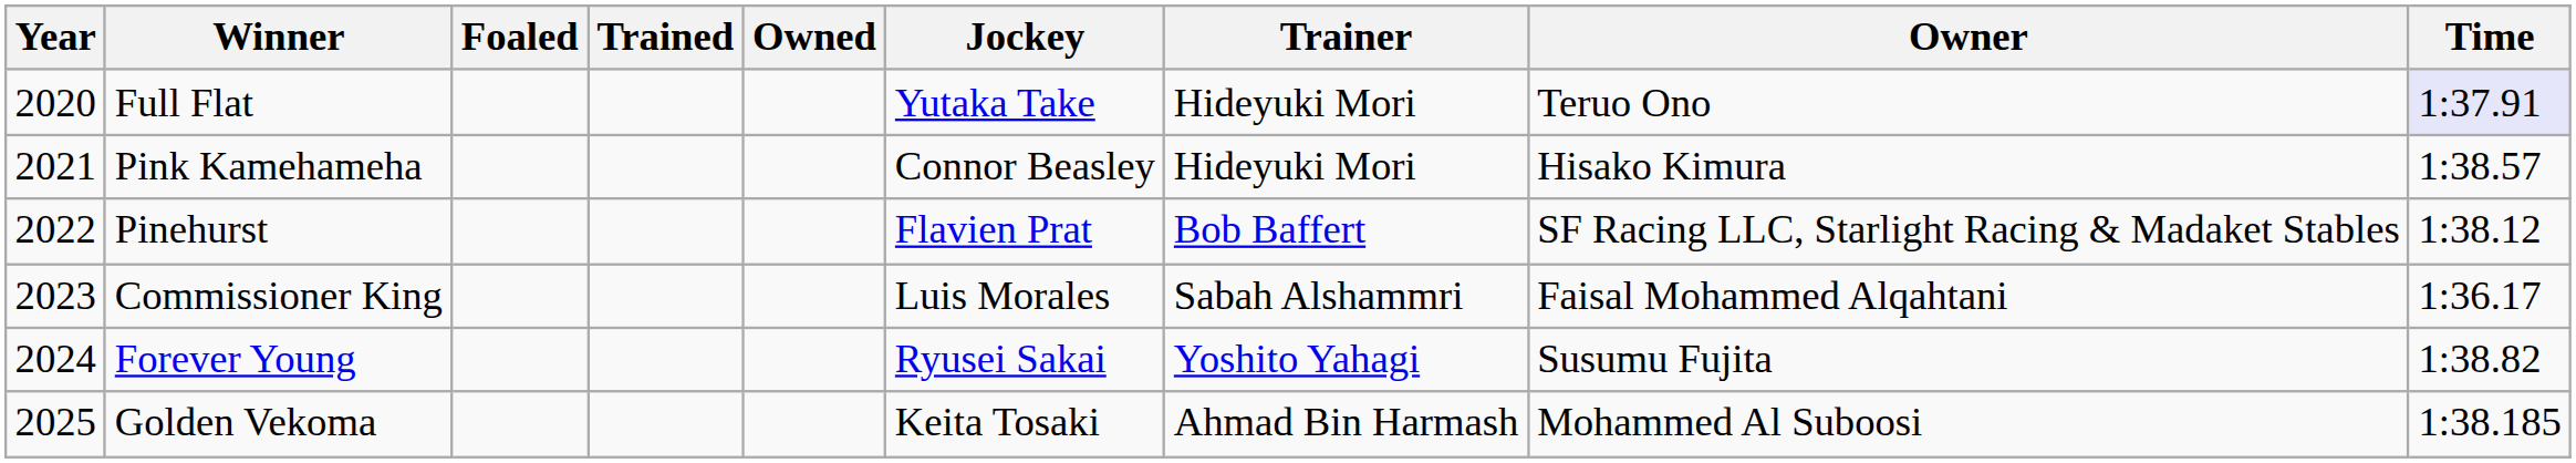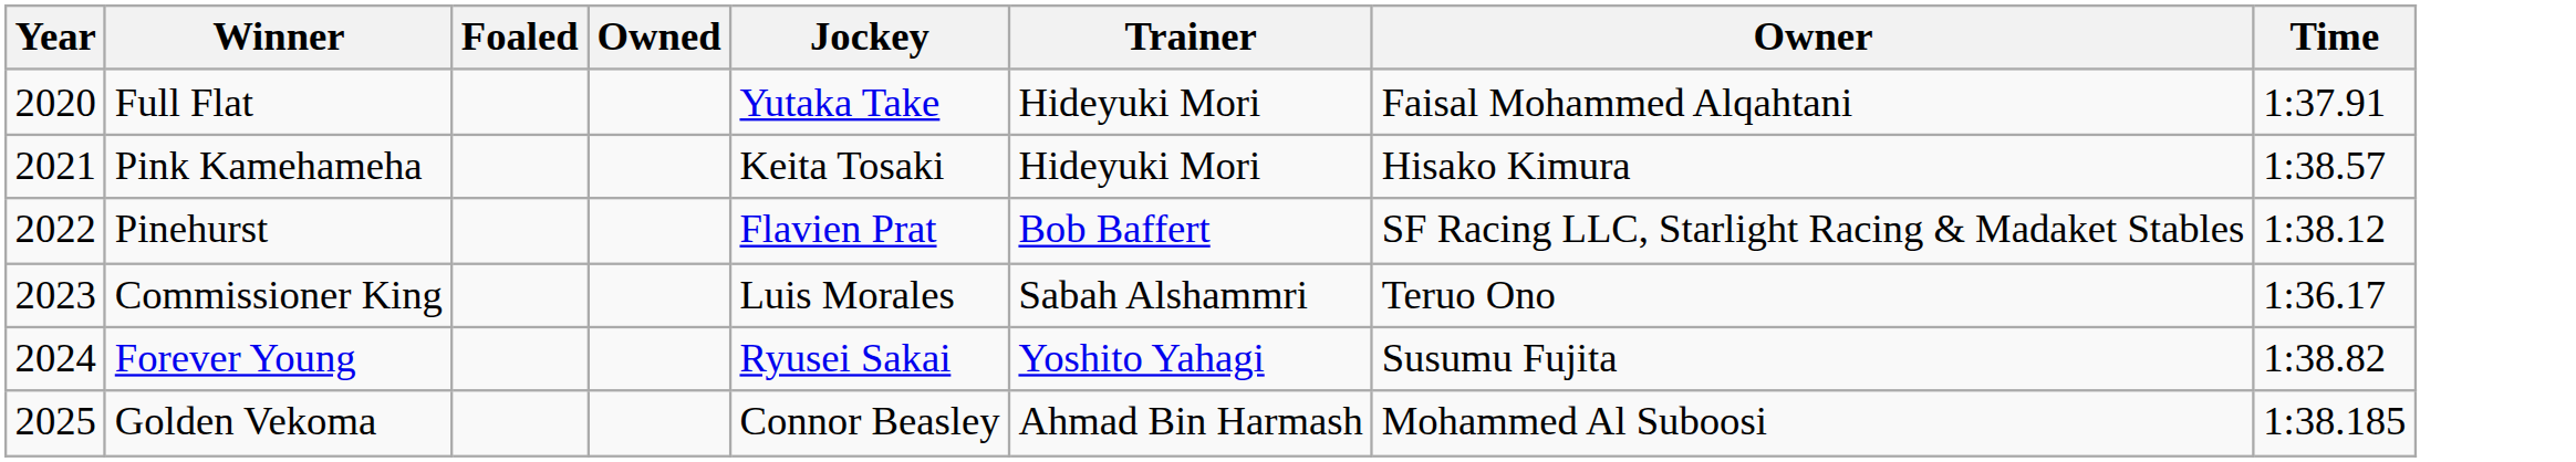 <table class="wikitable">
 <tr>
 <th>Year</th>
 <th>Winner</th>
 <th>Foaled</th>
-<th>Trained</th>
 <th>Owned</th>
 <th>Jockey</th>
 <th>Trainer</th>
 <th>Owner</th>
 <th>Time</th>
 </tr>
 <tr>
 <td>2020</td>
 <td>Full Flat</td>
 <td></td>
 <td></td>
-<td></td>
 <td><a href='#'>Yutaka Take</a></td>
 <td>Hideyuki Mori</td>
-<td>Teruo Ono</td>
-<td style="background: lavender;">1:37.91</td>
+<td>Faisal Mohammed Alqahtani</td>
+<td>1:37.91</td>
 </tr>
 <tr>
 <td>2021</td>
 <td>Pink Kamehameha</td>
 <td></td>
 <td></td>
-<td></td>
-<td>Connor Beasley</td>
+<td>Keita Tosaki</td>
 <td>Hideyuki Mori</td>
 <td>Hisako Kimura</td>
 <td>1:38.57</td>
 </tr>
 <tr>
 <td>2022</td>
 <td>Pinehurst</td>
-<td></td>
 <td></td>
 <td></td>
 <td><a href='#'>Flavien Prat</a></td>
 <td><a href='#'>Bob Baffert</a></td>
 <td>SF Racing LLC, Starlight Racing & Madaket Stables</td>
 <td>1:38.12</td>
 </tr>
 <tr>
 <td>2023</td>
 <td>Commissioner King</td>
 <td></td>
 <td></td>
-<td></td>
 <td>Luis Morales</td>
 <td>Sabah Alshammri</td>
-<td>Faisal Mohammed Alqahtani</td>
+<td>Teruo Ono</td>
 <td>1:36.17</td>
 </tr>
 <tr>
 <td>2024</td>
 <td><a href='#'>Forever Young</a></td>
-<td></td>
 <td></td>
 <td></td>
 <td><a href='#'>Ryusei Sakai</a></td>
 <td><a href='#'>Yoshito Yahagi</a></td>
 <td>Susumu Fujita</td>
 <td>1:38.82</td>
 </tr>
 <tr>
 <td>2025</td>
 <td>Golden Vekoma</td>
 <td></td>
 <td></td>
-<td></td>
-<td>Keita Tosaki</td>
+<td>Connor Beasley</td>
 <td>Ahmad Bin Harmash</td>
 <td>Mohammed Al Suboosi</td>
 <td>1:38.185</td>
 </tr>
 </table>
